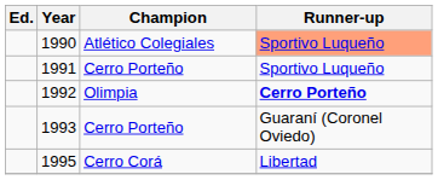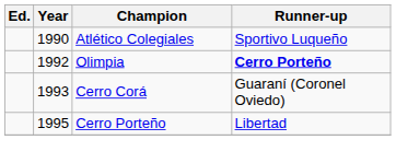 <table class="wikitable sortable" style="text-align:left">
 <tr>
 <th width=px>Ed.</th>
 <th width=>Year</th>
 <th width=170px>Champion</th>
 <th width=170px>Runner-up</th>
 </tr>
 <tr>
 <td></td>
 <td>1990</td>
 <td><a href='#'>Atlético Colegiales</a></td>
-<td style="background: lightsalmon;"><a href='#'>Sportivo Luqueño</a></td>
-</tr>
-<tr>
-<td></td>
-<td>1991</td>
-<td><a href='#'>Cerro Porteño</a></td>
 <td><a href='#'>Sportivo Luqueño</a></td>
 </tr>
 <tr>
 <td></td>
 <td>1992</td>
 <td><a href='#'>Olimpia</a></td>
 <td><strong><a href='#'>Cerro Porteño</a></strong></td>
 </tr>
 <tr>
 <td></td>
 <td>1993</td>
-<td><a href='#'>Cerro Porteño</a></td>
+<td><a href='#'>Cerro Corá</a></td>
 <td>Guaraní (Coronel Oviedo)</td>
 </tr>
 <tr>
 <td></td>
 <td>1995</td>
-<td><a href='#'>Cerro Corá</a></td>
+<td><a href='#'>Cerro Porteño</a></td>
 <td><a href='#'>Libertad</a></td>
 </tr>
 <tr>
 </tr>
 </table>
